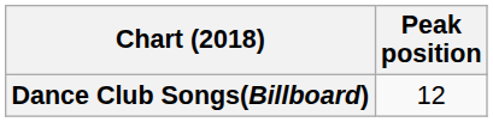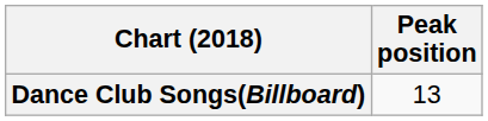 <table class="wikitable sortable plainrowheaders" style="text-align:center;">
 <tr>
 <th scope="col">Chart (2018)</th>
 <th scope="col">Peak<br> position</th>
 </tr>
 <tr>
 <th scope="row">Dance Club Songs(<em>Billboard</em>)</th>
-<td>12</td>
+<td>13</td>
 </tr>
 </table>
